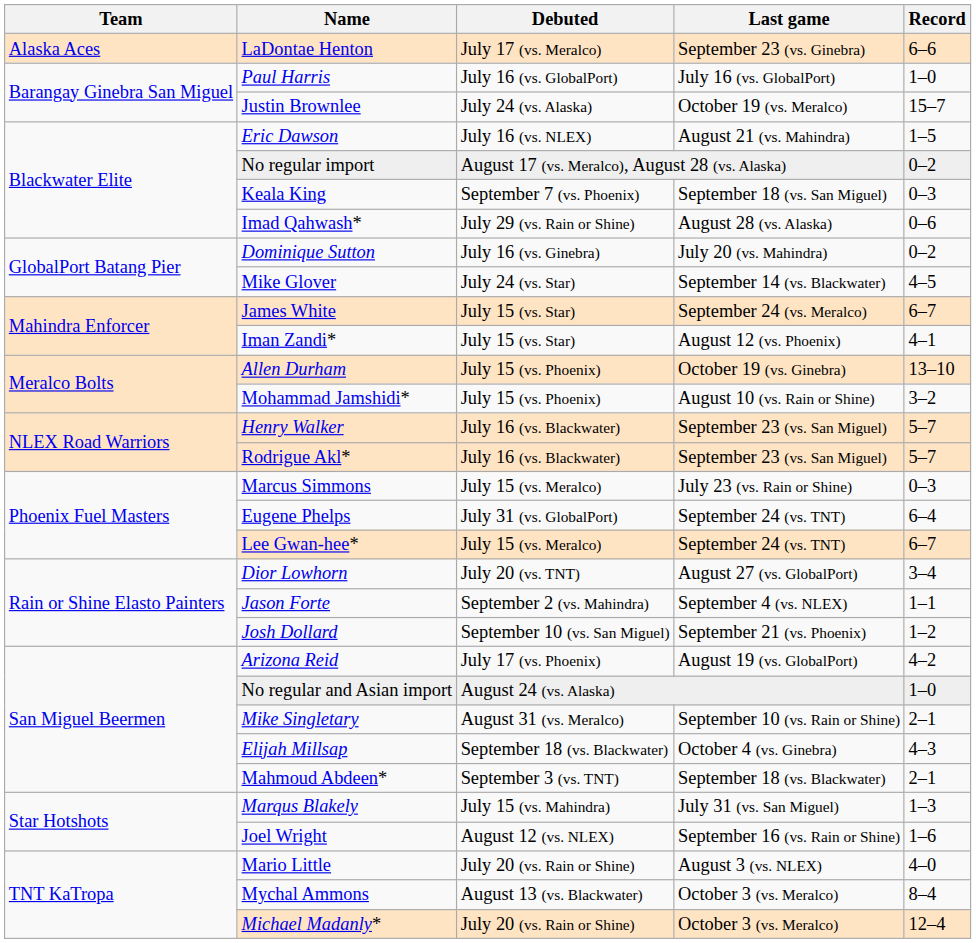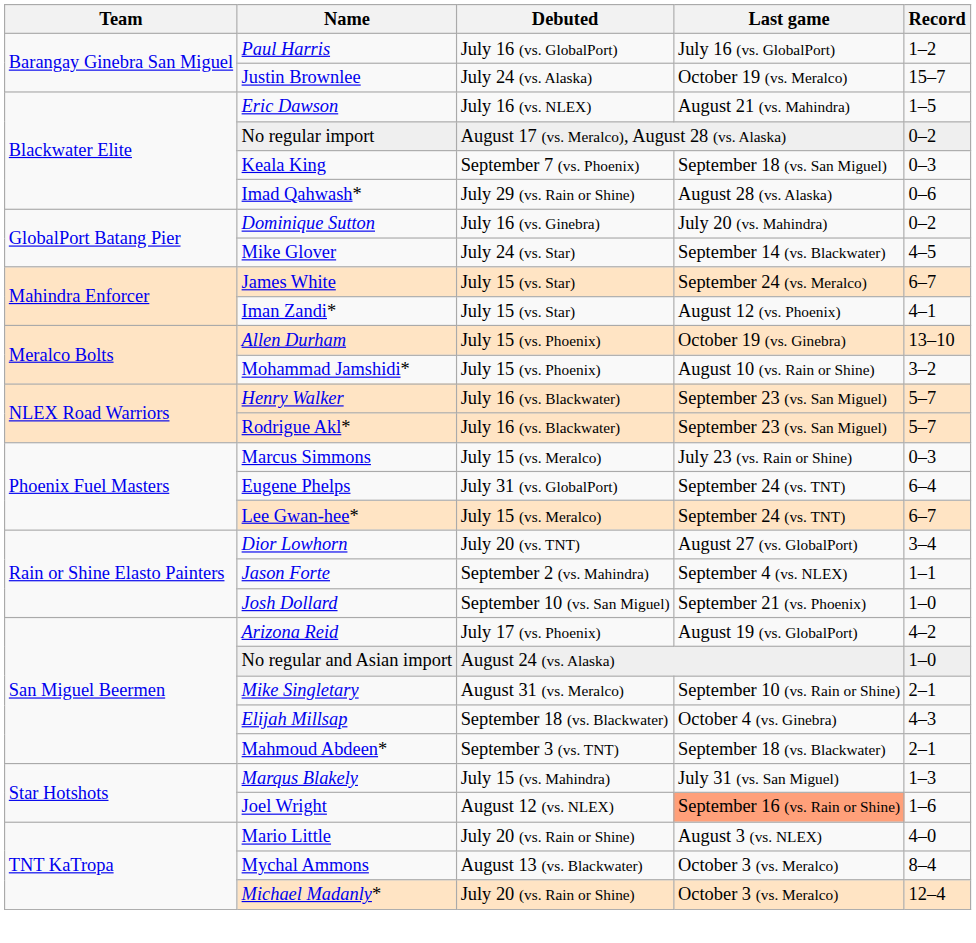 <table class="wikitable">
 <tr>
 <th>Team</th>
 <th>Name</th>
 <th>Debuted</th>
 <th>Last game</th>
 <th>Record</th>
 </tr>
-<tr bgcolor=#FFE4C4>
-<td><a href='#'>Alaska Aces</a></td>
-<td> <a href='#'>LaDontae Henton</a></td>
-<td>July 17 <small>(vs. Meralco)</small></td>
-<td>September 23 <small>(vs. Ginebra)</small></td>
-<td>6–6</td>
-</tr>
 <tr>
 <td rowspan=2><a href='#'>Barangay Ginebra San Miguel</a></td>
 <td> <em><a href='#'>Paul Harris</a></em></td>
 <td>July 16 <small>(vs. GlobalPort)</small></td>
 <td>July 16 <small>(vs. GlobalPort)</small></td>
-<td>1–0</td>
+<td>1–2</td>
 </tr>
 <tr>
 <td> <a href='#'>Justin Brownlee</a></td>
 <td>July 24 <small>(vs. Alaska)</small></td>
 <td>October 19 <small>(vs. Meralco)</small></td>
 <td>15–7</td>
 </tr>
 <tr>
 <td rowspan=4><a href='#'>Blackwater Elite</a></td>
 <td> <em><a href='#'>Eric Dawson</a></em></td>
 <td>July 16 <small>(vs. NLEX)</small></td>
 <td>August 21 <small>(vs. Mahindra)</small></td>
 <td>1–5</td>
 </tr>
 <tr bgcolor=#efefef>
 <td>No regular import</td>
 <td colspan=2>August 17 <small>(vs. Meralco)</small>, August 28 <small>(vs. Alaska)</small></td>
 <td>0–2</td>
 </tr>
 <tr>
 <td> <a href='#'>Keala King</a></td>
 <td>September 7 <small>(vs. Phoenix)</small></td>
 <td>September 18 <small>(vs. San Miguel)</small></td>
 <td>0–3</td>
 </tr>
 <tr>
 <td> <a href='#'>Imad Qahwash</a>*</td>
 <td>July 29 <small>(vs. Rain or Shine)</small></td>
 <td>August 28 <small>(vs. Alaska)</small></td>
 <td>0–6</td>
 </tr>
 <tr>
 <td rowspan=2><a href='#'>GlobalPort Batang Pier</a></td>
 <td> <em><a href='#'>Dominique Sutton</a></em></td>
 <td>July 16 <small>(vs. Ginebra)</small></td>
 <td>July 20 <small>(vs. Mahindra)</small></td>
 <td>0–2</td>
 </tr>
 <tr>
 <td> <a href='#'>Mike Glover</a></td>
 <td>July 24 <small>(vs. Star)</small></td>
 <td>September 14 <small>(vs. Blackwater)</small></td>
 <td>4–5</td>
 </tr>
 <tr bgcolor=#FFE4C4>
 <td rowspan=2><a href='#'>Mahindra Enforcer</a></td>
 <td> <a href='#'>James White</a></td>
 <td>July 15 <small>(vs. Star)</small></td>
 <td>September 24 <small>(vs. Meralco)</small></td>
 <td>6–7</td>
 </tr>
 <tr>
 <td> <a href='#'>Iman Zandi</a>*</td>
 <td>July 15 <small>(vs. Star)</small></td>
 <td>August 12 <small>(vs. Phoenix)</small></td>
 <td>4–1</td>
 </tr>
 <tr bgcolor=#FFE4C4>
 <td rowspan=2><a href='#'>Meralco Bolts</a></td>
 <td> <em><a href='#'>Allen Durham</a></em></td>
 <td>July 15 <small>(vs. Phoenix)</small></td>
 <td>October 19 <small>(vs. Ginebra)</small></td>
 <td>13–10</td>
 </tr>
 <tr>
 <td> <a href='#'>Mohammad Jamshidi</a>*</td>
 <td>July 15  <small>(vs. Phoenix)</small></td>
 <td>August 10 <small>(vs. Rain or Shine)</small></td>
 <td>3–2</td>
 </tr>
 <tr bgcolor=#FFE4C4>
 <td rowspan=2><a href='#'>NLEX Road Warriors</a></td>
 <td> <em><a href='#'>Henry Walker</a></em></td>
 <td>July 16 <small>(vs. Blackwater)</small></td>
 <td>September 23 <small>(vs. San Miguel)</small></td>
 <td>5–7</td>
 </tr>
 <tr bgcolor=#FFE4C4>
 <td> <a href='#'>Rodrigue Akl</a>*</td>
 <td>July 16 <small>(vs. Blackwater)</small></td>
 <td>September 23 <small>(vs. San Miguel)</small></td>
 <td>5–7</td>
 </tr>
 <tr>
 <td rowspan=3><a href='#'>Phoenix Fuel Masters</a></td>
 <td> <a href='#'>Marcus Simmons</a></td>
 <td>July 15 <small>(vs. Meralco)</small></td>
 <td>July 23 <small>(vs. Rain or Shine)</small></td>
 <td>0–3</td>
 </tr>
 <tr>
 <td> <a href='#'>Eugene Phelps</a></td>
 <td>July 31 <small>(vs. GlobalPort)</small></td>
 <td>September 24 <small>(vs. TNT)</small></td>
 <td>6–4</td>
 </tr>
 <tr bgcolor=#FFE4C4>
 <td> <a href='#'>Lee Gwan-hee</a>*</td>
 <td>July 15 <small>(vs. Meralco)</small></td>
 <td>September 24 <small>(vs. TNT)</small></td>
 <td>6–7</td>
 </tr>
 <tr>
 <td rowspan=3><a href='#'>Rain or Shine Elasto Painters</a></td>
 <td> <em><a href='#'>Dior Lowhorn</a></em></td>
 <td>July 20 <small>(vs. TNT)</small></td>
 <td>August 27 <small>(vs. GlobalPort)</small></td>
 <td>3–4</td>
 </tr>
 <tr>
 <td> <em><a href='#'>Jason Forte</a></em></td>
 <td>September 2 <small>(vs. Mahindra)</small></td>
 <td>September 4 <small>(vs. NLEX)</small></td>
 <td>1–1</td>
 </tr>
 <tr>
 <td> <em><a href='#'>Josh Dollard</a></em></td>
 <td>September 10 <small>(vs. San Miguel)</small></td>
 <td>September 21 <small>(vs. Phoenix)</small></td>
-<td>1–2</td>
+<td>1–0</td>
 </tr>
 <tr>
 <td rowspan=5><a href='#'>San Miguel Beermen</a></td>
 <td> <em><a href='#'>Arizona Reid</a></em></td>
 <td>July 17 <small>(vs. Phoenix)</small></td>
 <td>August 19 <small>(vs. GlobalPort)</small></td>
 <td>4–2</td>
 </tr>
 <tr bgcolor=#efefef>
 <td>No regular and Asian import</td>
 <td bgcolor=#efefef colspan=2>August 24 <small>(vs. Alaska)</small></td>
 <td>1–0</td>
 </tr>
 <tr>
 <td> <em><a href='#'>Mike Singletary</a></em></td>
 <td>August 31 <small>(vs. Meralco)</small></td>
 <td>September 10 <small>(vs. Rain or Shine)</small></td>
 <td>2–1</td>
 </tr>
 <tr>
 <td> <em><a href='#'>Elijah Millsap</a></em></td>
 <td>September 18 <small>(vs. Blackwater)</small></td>
 <td>October 4 <small>(vs. Ginebra)</small></td>
 <td>4–3</td>
 </tr>
 <tr>
 <td> <a href='#'>Mahmoud Abdeen</a>*</td>
 <td>September 3 <small>(vs. TNT)</small></td>
 <td>September 18 <small>(vs. Blackwater)</small></td>
 <td>2–1</td>
 </tr>
 <tr>
 <td rowspan=2><a href='#'>Star Hotshots</a></td>
 <td> <em><a href='#'>Marqus Blakely</a></em></td>
 <td>July 15 <small>(vs. Mahindra)</small></td>
 <td>July 31 <small>(vs. San Miguel)</small></td>
 <td>1–3</td>
 </tr>
 <tr>
 <td> <a href='#'>Joel Wright</a></td>
 <td>August 12 <small>(vs. NLEX)</small></td>
-<td>September 16 <small>(vs. Rain or Shine) </small></td>
+<td style="background: lightsalmon;">September 16 <small>(vs. Rain or Shine) </small></td>
 <td>1–6</td>
 </tr>
 <tr>
 <td rowspan=3><a href='#'>TNT KaTropa</a></td>
 <td> <a href='#'>Mario Little</a></td>
 <td>July 20 <small>(vs. Rain or Shine)</small></td>
 <td>August 3 <small>(vs. NLEX)</small></td>
 <td>4–0</td>
 </tr>
 <tr>
 <td> <a href='#'>Mychal Ammons</a></td>
 <td>August 13 <small>(vs. Blackwater)</small></td>
 <td>October 3 <small>(vs. Meralco)</small></td>
 <td>8–4</td>
 </tr>
 <tr bgcolor=#FFE4C4>
 <td> <em><a href='#'>Michael Madanly</a></em>*</td>
 <td>July 20 <small>(vs. Rain or Shine)</small></td>
 <td>October 3 <small>(vs. Meralco)</small></td>
 <td>12–4</td>
 </tr>
 </table>
